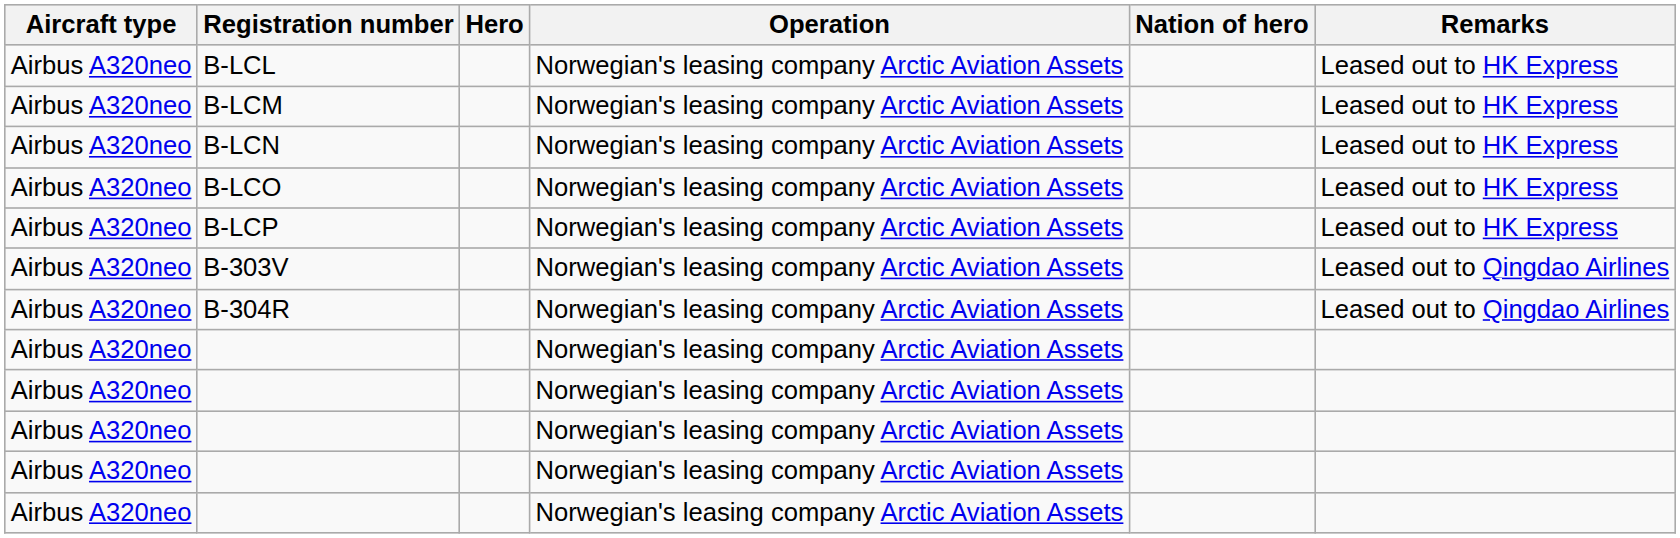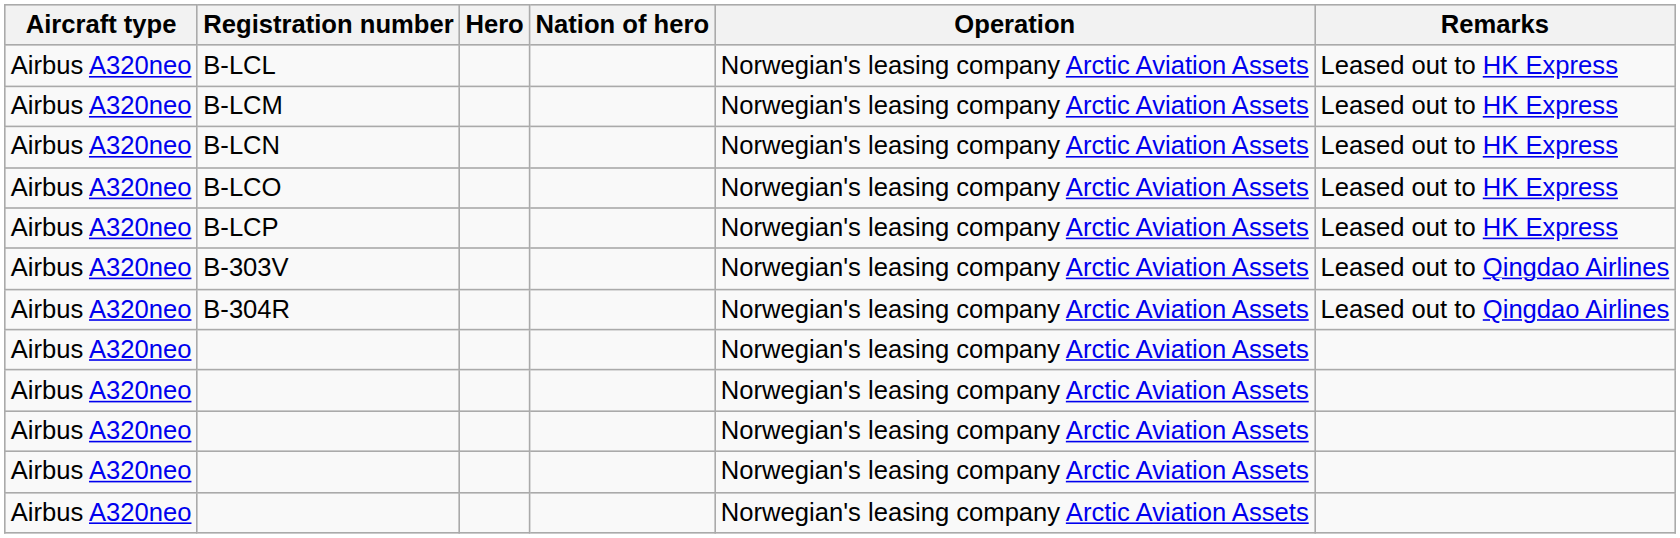 <table class="wikitable sortable">
 <tr>
 <th>Aircraft type</th>
 <th>Registration number</th>
 <th>Hero</th>
+<th>Nation of hero</th>
 <th>Operation</th>
-<th>Nation of hero</th>
 <th>Remarks</th>
 </tr>
 <tr>
 <td>Airbus <a href='#'>A320neo</a></td>
 <td>B-LCL</td>
 <td></td>
+<td></td>
 <td>Norwegian's leasing company <a href='#'>Arctic Aviation Assets</a></td>
-<td></td>
 <td>Leased out to <a href='#'>HK Express</a></td>
 </tr>
 <tr>
 <td>Airbus <a href='#'>A320neo</a></td>
 <td>B-LCM</td>
 <td></td>
+<td></td>
 <td>Norwegian's leasing company <a href='#'>Arctic Aviation Assets</a></td>
-<td></td>
 <td>Leased out to <a href='#'>HK Express</a></td>
 </tr>
 <tr>
 <td>Airbus <a href='#'>A320neo</a></td>
 <td>B-LCN</td>
 <td></td>
+<td></td>
 <td>Norwegian's leasing company <a href='#'>Arctic Aviation Assets</a></td>
-<td></td>
 <td>Leased out to <a href='#'>HK Express</a></td>
 </tr>
 <tr>
 <td>Airbus <a href='#'>A320neo</a></td>
 <td>B-LCO</td>
 <td></td>
+<td></td>
 <td>Norwegian's leasing company <a href='#'>Arctic Aviation Assets</a></td>
-<td></td>
 <td>Leased out to <a href='#'>HK Express</a></td>
 </tr>
 <tr>
 <td>Airbus <a href='#'>A320neo</a></td>
 <td>B-LCP</td>
 <td></td>
+<td></td>
 <td>Norwegian's leasing company <a href='#'>Arctic Aviation Assets</a></td>
-<td></td>
 <td>Leased out to <a href='#'>HK Express</a></td>
 </tr>
 <tr>
 <td>Airbus <a href='#'>A320neo</a></td>
 <td>B-303V</td>
 <td></td>
+<td></td>
 <td>Norwegian's leasing company <a href='#'>Arctic Aviation Assets</a></td>
-<td></td>
 <td>Leased out to <a href='#'>Qingdao Airlines</a></td>
 </tr>
 <tr>
 <td>Airbus <a href='#'>A320neo</a></td>
 <td>B-304R</td>
 <td></td>
+<td></td>
 <td>Norwegian's leasing company <a href='#'>Arctic Aviation Assets</a></td>
-<td></td>
 <td>Leased out to <a href='#'>Qingdao Airlines</a></td>
 </tr>
 <tr>
 <td>Airbus <a href='#'>A320neo</a></td>
 <td></td>
 <td></td>
+<td></td>
 <td>Norwegian's leasing company <a href='#'>Arctic Aviation Assets</a></td>
-<td></td>
 <td></td>
 </tr>
 <tr>
 <td>Airbus <a href='#'>A320neo</a></td>
 <td></td>
 <td></td>
+<td></td>
 <td>Norwegian's leasing company <a href='#'>Arctic Aviation Assets</a></td>
-<td></td>
 <td></td>
 </tr>
 <tr>
 <td>Airbus <a href='#'>A320neo</a></td>
 <td></td>
 <td></td>
+<td></td>
 <td>Norwegian's leasing company <a href='#'>Arctic Aviation Assets</a></td>
-<td></td>
 <td></td>
 </tr>
 <tr>
 <td>Airbus <a href='#'>A320neo</a></td>
 <td></td>
 <td></td>
+<td></td>
 <td>Norwegian's leasing company <a href='#'>Arctic Aviation Assets</a></td>
-<td></td>
 <td></td>
 </tr>
 <tr>
 <td>Airbus <a href='#'>A320neo</a></td>
 <td></td>
 <td></td>
+<td></td>
 <td>Norwegian's leasing company <a href='#'>Arctic Aviation Assets</a></td>
-<td></td>
 <td></td>
 </tr>
 </table>
